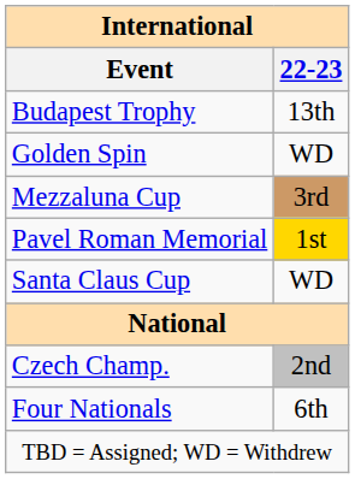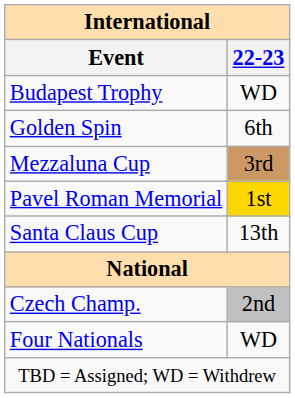 <table class="wikitable" style="text-align:center">
 <tr>
 <th style="background-color: #ffdead; " colspan=4 align=center>International</th>
 </tr>
 <tr>
 <th>Event</th>
 <th><a href='#'>22-23</a></th>
 </tr>
 <tr>
 <td align=left> <a href='#'>Budapest Trophy</a></td>
-<td>13th</td>
+<td>WD</td>
 </tr>
 <tr>
 <td align=left> <a href='#'>Golden Spin</a></td>
-<td>WD</td>
+<td>6th</td>
 </tr>
 <tr>
 <td align=left><a href='#'>Mezzaluna Cup</a></td>
 <td bgcolor=cc9966>3rd</td>
 </tr>
 <tr>
 <td align=left><a href='#'>Pavel Roman Memorial</a></td>
 <td bgcolor=gold>1st</td>
 </tr>
 <tr>
 <td align=left><a href='#'>Santa Claus Cup</a></td>
-<td>WD</td>
+<td>13th</td>
 </tr>
 <tr>
 <th style="background-color: #ffdead; " colspan=4 align=center>National</th>
 </tr>
 <tr>
 <td align=left><a href='#'>Czech Champ.</a></td>
 <td bgcolor=silver>2nd</td>
 </tr>
 <tr>
 <td align=left><a href='#'>Four Nationals</a></td>
-<td>6th</td>
+<td>WD</td>
 </tr>
 <tr>
 <td colspan=4 align=center><small> TBD = Assigned; WD = Withdrew </small></td>
 </tr>
 </table>
